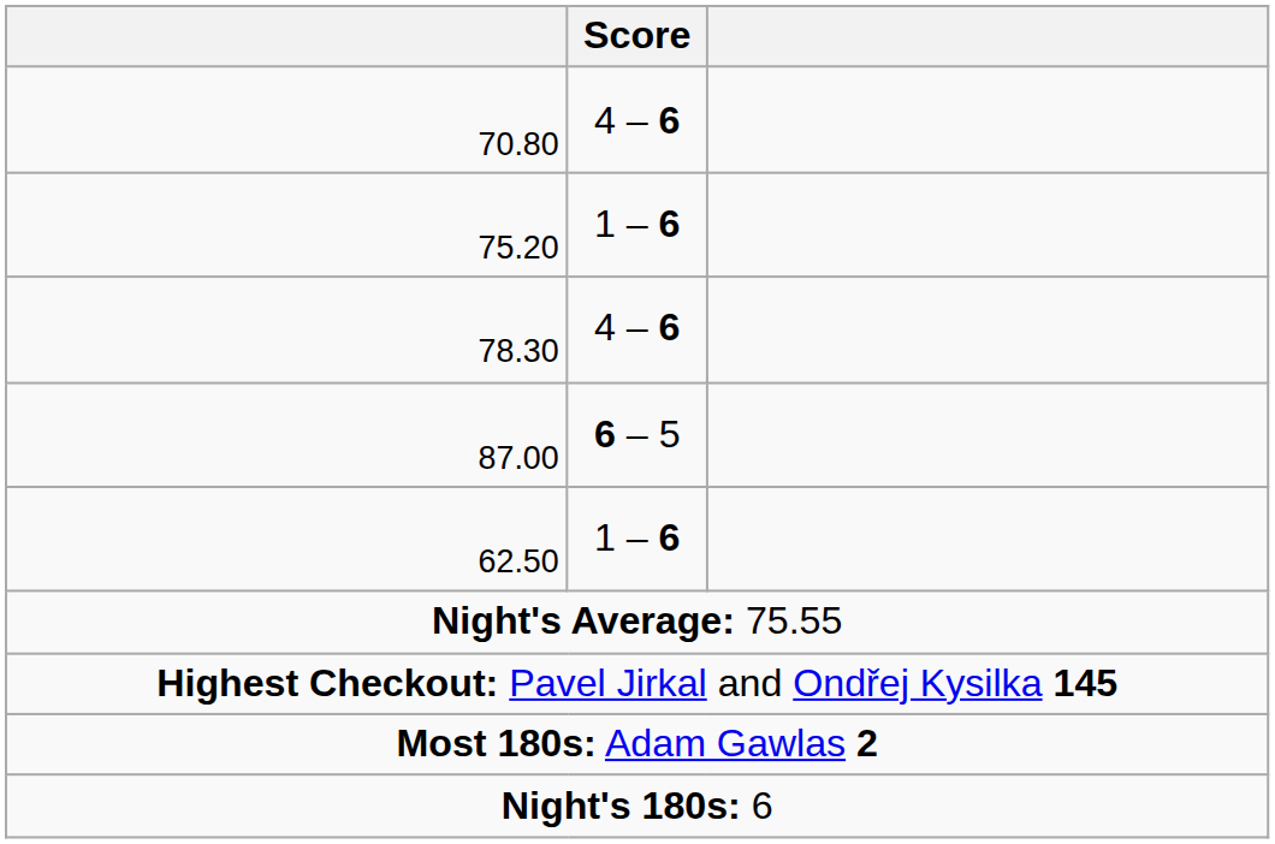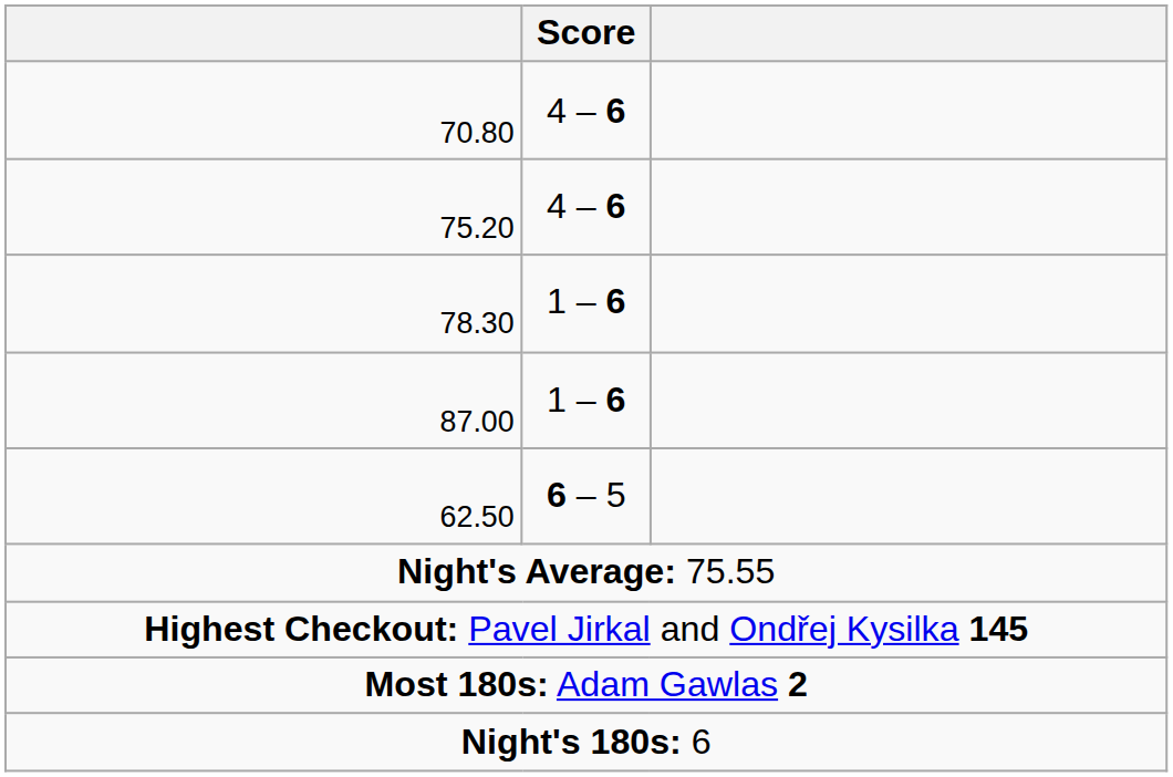 <table class="wikitable" style="text-align:center">
 <tr>
 <th style="width:225px;"></th>
 <th style="width:50px;">Score</th>
 <th style="width:225px;"></th>
 </tr>
 <tr style="text-align:left;">
 <td align=right> <br> <small><span>70.80</span></small></td>
 <td align=center>4 – <strong>6</strong></td>
 <td></td>
 </tr>
 <tr style="text-align:left;">
 <td align=right> <br> <small><span>75.20</span></small></td>
+<td align=center>4 – <strong>6</strong></td>
+<td></td>
+</tr>
+<tr style="text-align:left;">
+<td align=right> <br> <small><span>78.30</span></small></td>
 <td align=center>1 – <strong>6</strong></td>
 <td></td>
 </tr>
 <tr style="text-align:left;">
-<td align=right> <br> <small><span>78.30</span></small></td>
-<td align=center>4 – <strong>6</strong></td>
-<td></td>
-</tr>
-<tr style="text-align:left;">
 <td align=right> <br> <small><span>87.00</span></small></td>
-<td align=center><strong>6</strong> – 5</td>
+<td align=center>1 – <strong>6</strong></td>
 <td></td>
 </tr>
 <tr style="text-align:left;">
 <td align=right> <br> <small><span>62.50</span></small></td>
-<td align=center>1 – <strong>6</strong></td>
+<td align=center><strong>6</strong> – 5</td>
 <td></td>
 </tr>
 <tr style="text-align:center;">
 <td colspan="3"><strong>Night's Average:</strong> 75.55</td>
 </tr>
 <tr style="text-align:center;">
 <td colspan="3"><strong>Highest Checkout:</strong>  <a href='#'>Pavel Jirkal</a> and  <a href='#'>Ondřej Kysilka</a> <strong>145</strong></td>
 </tr>
 <tr style="text-align:center;">
 <td colspan="3"><strong>Most 180s:</strong>   <a href='#'>Adam Gawlas</a> <strong>2</strong></td>
 </tr>
 <tr style="text-align:center;">
 <td colspan="3"><strong>Night's 180s:</strong> 6</td>
 </tr>
 </table>
